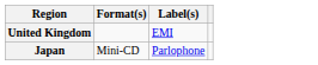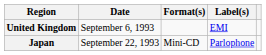 <table class="wikitable plainrowheaders">
 <tr>
 <th scope="col">Region</th>
+<th scope="col">Date</th>
 <th scope="col">Format(s)</th>
 <th scope="col">Label(s)</th>
 <th scope="col"></th>
 </tr>
 <tr>
 <th scope="row">United Kingdom</th>
+<td>September 6, 1993</td>
 <td></td>
 <td><a href='#'>EMI</a></td>
 <td></td>
 </tr>
 <tr>
 <th scope="row">Japan</th>
+<td>September 22, 1993</td>
 <td>Mini-CD</td>
 <td><a href='#'>Parlophone</a></td>
 <td></td>
 </tr>
 </table>
